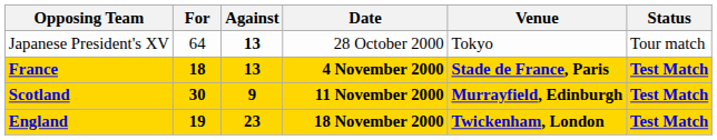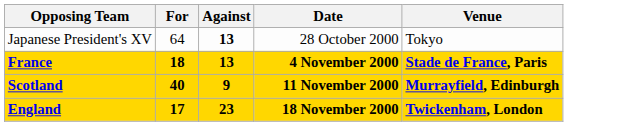 <table class=wikitable>
 <tr>
 <th>Opposing Team</th>
 <th>For</th>
 <th>Against</th>
 <th style="padding:0 4em">Date</th>
 <th>Venue</th>
-<th>Status</th>
 </tr>
 <tr bgcolor=#fdfdfd>
 <td>Japanese President's XV</td>
 <td align=center width=40>64</td>
 <td align=center width=40><strong>13</strong></td>
 <td width=140 align=right>28 October 2000</td>
 <td>Tokyo</td>
-<td>Tour match</td>
 </tr>
 <tr bgcolor=gold>
 <td><strong><a href='#'>France</a></strong></td>
 <td align=center width=40><strong>18</strong></td>
 <td align=center width=40><strong>13</strong></td>
 <td width=140 align=right><strong>4 November 2000</strong></td>
 <td><strong><a href='#'>Stade de France</a>, Paris</strong></td>
-<td><strong><a href='#'>Test Match</a></strong></td>
 </tr>
 <tr bgcolor=gold>
 <td><strong><a href='#'>Scotland</a></strong></td>
-<td align=center width=40><strong>30</strong></td>
+<td align=center width=40><strong>40</strong></td>
 <td align=center width=40><strong>9</strong></td>
 <td width=140 align=right><strong>11 November 2000</strong></td>
 <td><strong><a href='#'>Murrayfield</a>, Edinburgh</strong></td>
-<td><strong><a href='#'>Test Match</a></strong></td>
 </tr>
 <tr bgcolor=gold>
 <td><strong><a href='#'>England</a></strong></td>
-<td align=center width=40><strong>19</strong></td>
+<td align=center width=40><strong>17</strong></td>
 <td align=center width=40><strong>23</strong></td>
 <td width=140 align=right><strong>18 November 2000</strong></td>
 <td><strong><a href='#'>Twickenham</a>, London</strong></td>
-<td><strong><a href='#'>Test Match</a></strong></td>
 </tr>
 </table>
